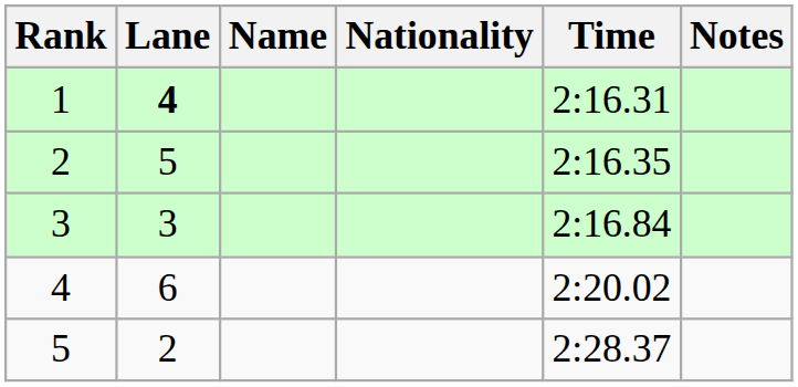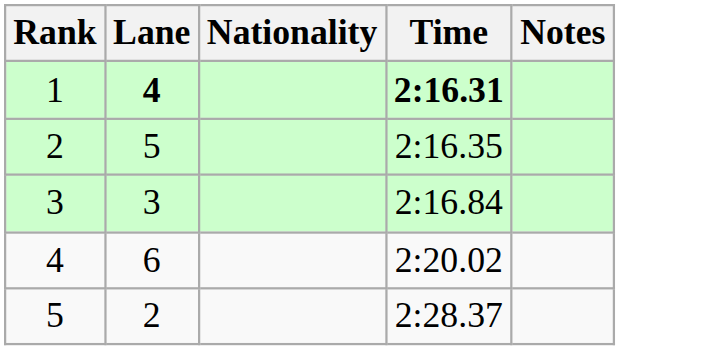 <table class="wikitable sortable" style="text-align:center">
 <tr>
 <th>Rank</th>
 <th>Lane</th>
-<th>Name</th>
 <th>Nationality</th>
 <th>Time</th>
 <th>Notes</th>
 </tr>
 <tr bgcolor=ccffcc>
 <td>1</td>
 <td><strong>4</strong></td>
 <td align=left></td>
-<td align=left></td>
-<td>2:16.31</td>
+<td><strong>2:16.31</strong></td>
 <td><strong></strong></td>
 </tr>
 <tr bgcolor=ccffcc>
 <td>2</td>
 <td>5</td>
-<td align=left></td>
 <td align=left></td>
 <td>2:16.35</td>
 <td><strong></strong></td>
 </tr>
 <tr bgcolor=ccffcc>
 <td>3</td>
 <td>3</td>
 <td align=left></td>
-<td align=left></td>
 <td>2:16.84</td>
 <td><strong></strong></td>
 </tr>
 <tr>
 <td>4</td>
 <td>6</td>
-<td align=left></td>
 <td align=left></td>
 <td>2:20.02</td>
 <td></td>
 </tr>
 <tr>
 <td>5</td>
 <td>2</td>
 <td align=left></td>
-<td align=left></td>
 <td>2:28.37</td>
 <td></td>
 </tr>
 </table>
